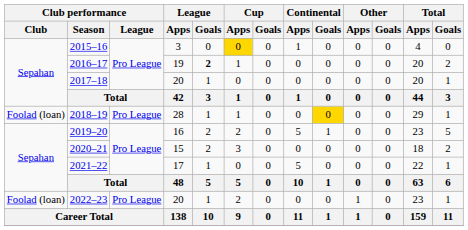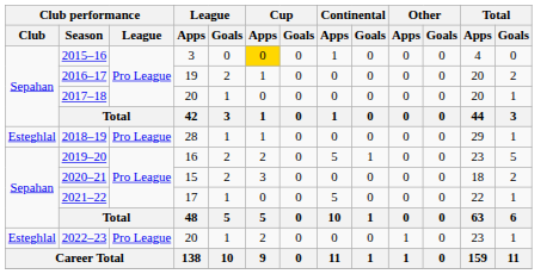 <table class="wikitable" style="text-align:center">
 <tr>
 <th colspan=3>Club performance</th>
 <th colspan=2>League</th>
 <th colspan=2>Cup</th>
 <th colspan=2>Continental</th>
 <th colspan=2>Other</th>
 <th colspan=2>Total</th>
 </tr>
 <tr>
 <th>Club</th>
 <th>Season</th>
 <th>League</th>
 <th>Apps</th>
 <th>Goals</th>
 <th>Apps</th>
 <th>Goals</th>
 <th>Apps</th>
 <th>Goals</th>
 <th>Apps</th>
 <th>Goals</th>
 <th>Apps</th>
 <th>Goals</th>
 </tr>
 <tr>
 <td rowspan="4"><a href='#'>Sepahan</a></td>
 <td><a href='#'>2015–16</a></td>
 <td rowspan="3"><a href='#'>Pro League</a></td>
 <td>3</td>
 <td>0</td>
 <td style="background: gold;">0</td>
 <td>0</td>
 <td>1</td>
 <td>0</td>
 <td>0</td>
 <td>0</td>
 <td>4</td>
 <td>0</td>
 </tr>
 <tr>
 <td><a href='#'>2016–17</a></td>
 <td>19</td>
-<td><strong>2</strong></td>
+<td>2</td>
 <td>1</td>
 <td>0</td>
 <td>0</td>
 <td>0</td>
 <td>0</td>
 <td>0</td>
 <td>20</td>
 <td>2</td>
 </tr>
 <tr>
 <td><a href='#'>2017–18</a></td>
 <td>20</td>
 <td>1</td>
 <td>0</td>
 <td>0</td>
 <td>0</td>
 <td>0</td>
 <td>0</td>
 <td>0</td>
 <td>20</td>
 <td>1</td>
 </tr>
 <tr>
 <th colspan="2">Total</th>
 <th>42</th>
 <th>3</th>
 <th>1</th>
 <th>0</th>
 <th>1</th>
 <th>0</th>
 <th>0</th>
 <th>0</th>
 <th>44</th>
 <th>3</th>
 </tr>
 <tr>
-<td><a href='#'>Foolad</a> (loan)</td>
+<td><a href='#'>Esteghlal</a></td>
 <td><a href='#'>2018–19</a></td>
 <td><a href='#'>Pro League</a></td>
 <td>28</td>
 <td>1</td>
 <td>1</td>
 <td>0</td>
 <td>0</td>
-<td style="background: gold;">0</td>
+<td>0</td>
 <td>0</td>
 <td>0</td>
 <td>29</td>
 <td>1</td>
 </tr>
 <tr>
 <td rowspan="4"><a href='#'>Sepahan</a></td>
 <td><a href='#'>2019–20</a></td>
 <td rowspan="3"><a href='#'>Pro League</a></td>
 <td>16</td>
 <td>2</td>
 <td>2</td>
 <td>0</td>
 <td>5</td>
 <td>1</td>
 <td>0</td>
 <td>0</td>
 <td>23</td>
 <td>5</td>
 </tr>
 <tr>
 <td><a href='#'>2020–21</a></td>
 <td>15</td>
 <td>2</td>
 <td>3</td>
 <td>0</td>
 <td>0</td>
 <td>0</td>
 <td>0</td>
 <td>0</td>
 <td>18</td>
 <td>2</td>
 </tr>
 <tr>
 <td><a href='#'>2021–22</a></td>
 <td>17</td>
 <td>1</td>
 <td>0</td>
 <td>0</td>
 <td>5</td>
 <td>0</td>
 <td>0</td>
 <td>0</td>
 <td>22</td>
 <td>1</td>
 </tr>
 <tr>
 <th colspan="2">Total</th>
 <th>48</th>
 <th>5</th>
 <th>5</th>
 <th>0</th>
 <th>10</th>
 <th>1</th>
 <th>0</th>
 <th>0</th>
 <th>63</th>
 <th>6</th>
 </tr>
 <tr>
-<td><a href='#'>Foolad</a> (loan)</td>
+<td><a href='#'>Esteghlal</a></td>
 <td><a href='#'>2022–23</a></td>
 <td><a href='#'>Pro League</a></td>
 <td>20</td>
 <td>1</td>
 <td>2</td>
 <td>0</td>
 <td>0</td>
 <td>0</td>
 <td>1</td>
 <td>0</td>
 <td>23</td>
 <td>1</td>
 </tr>
 <tr>
 <th colspan=3>Career Total</th>
 <th>138</th>
 <th>10</th>
 <th>9</th>
 <th>0</th>
 <th>11</th>
 <th>1</th>
 <th>1</th>
 <th>0</th>
 <th>159</th>
 <th>11</th>
 </tr>
 <tr>
 </tr>
 </table>
